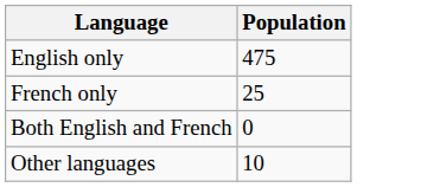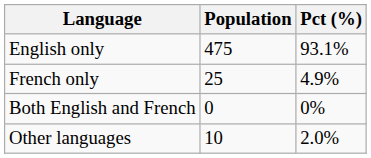 <table class="wikitable">
 <tr>
 <th>Language</th>
 <th>Population</th>
+<th>Pct (%)</th>
 </tr>
 <tr>
 <td>English only</td>
 <td>475</td>
+<td>93.1%</td>
 </tr>
 <tr>
 <td>French only</td>
 <td>25</td>
+<td>4.9%</td>
 </tr>
 <tr>
 <td>Both English and French</td>
 <td>0</td>
+<td>0%</td>
 </tr>
 <tr>
 <td>Other languages</td>
 <td>10</td>
+<td>2.0%</td>
 </tr>
 </table>
